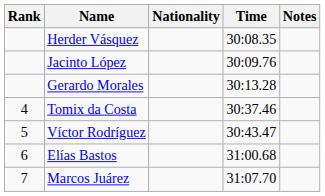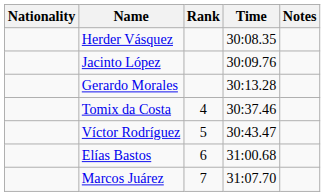 <table class="wikitable sortable" style="text-align:center;font-size:95%">
 <tr>
+<th>Nationality</th>
+<th>Name</th>
 <th>Rank</th>
-<th>Name</th>
-<th>Nationality</th>
 <th>Time</th>
 <th>Notes</th>
 </tr>
 <tr>
+<td align=left></td>
+<td align=left><a href='#'>Herder Vásquez</a></td>
 <td></td>
-<td align=left><a href='#'>Herder Vásquez</a></td>
-<td align=left></td>
 <td>30:08.35</td>
 <td></td>
 </tr>
 <tr>
+<td align=left></td>
+<td align=left><a href='#'>Jacinto López</a></td>
 <td></td>
-<td align=left><a href='#'>Jacinto López</a></td>
-<td align=left></td>
 <td>30:09.76</td>
 <td></td>
 </tr>
 <tr>
+<td align=left></td>
+<td align=left><a href='#'>Gerardo Morales</a></td>
 <td></td>
-<td align=left><a href='#'>Gerardo Morales</a></td>
-<td align=left></td>
 <td>30:13.28</td>
 <td></td>
 </tr>
 <tr>
+<td align=left></td>
+<td align=left><a href='#'>Tomix da Costa</a></td>
 <td>4</td>
-<td align=left><a href='#'>Tomix da Costa</a></td>
-<td align=left></td>
 <td>30:37.46</td>
 <td></td>
 </tr>
 <tr>
+<td align=left></td>
+<td align=left><a href='#'>Víctor Rodríguez</a></td>
 <td>5</td>
-<td align=left><a href='#'>Víctor Rodríguez</a></td>
-<td align=left></td>
 <td>30:43.47</td>
 <td></td>
 </tr>
 <tr>
+<td align=left></td>
+<td align=left><a href='#'>Elías Bastos</a></td>
 <td>6</td>
-<td align=left><a href='#'>Elías Bastos</a></td>
-<td align=left></td>
 <td>31:00.68</td>
 <td></td>
 </tr>
 <tr>
+<td align=left></td>
+<td align=left><a href='#'>Marcos Juárez</a></td>
 <td>7</td>
-<td align=left><a href='#'>Marcos Juárez</a></td>
-<td align=left></td>
 <td>31:07.70</td>
 <td></td>
 </tr>
 </table>
